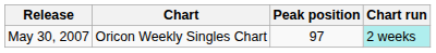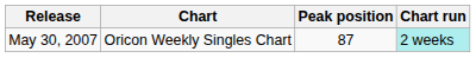 <table class="wikitable">
 <tr>
 <th>Release</th>
 <th>Chart</th>
 <th>Peak position</th>
 <th>Chart run</th>
 </tr>
 <tr>
 <td>May 30, 2007</td>
 <td>Oricon Weekly Singles Chart</td>
-<td align="center">97</td>
+<td align="center">87</td>
 <td style="background: paleturquoise;">2 weeks</td>
 </tr>
 </table>
